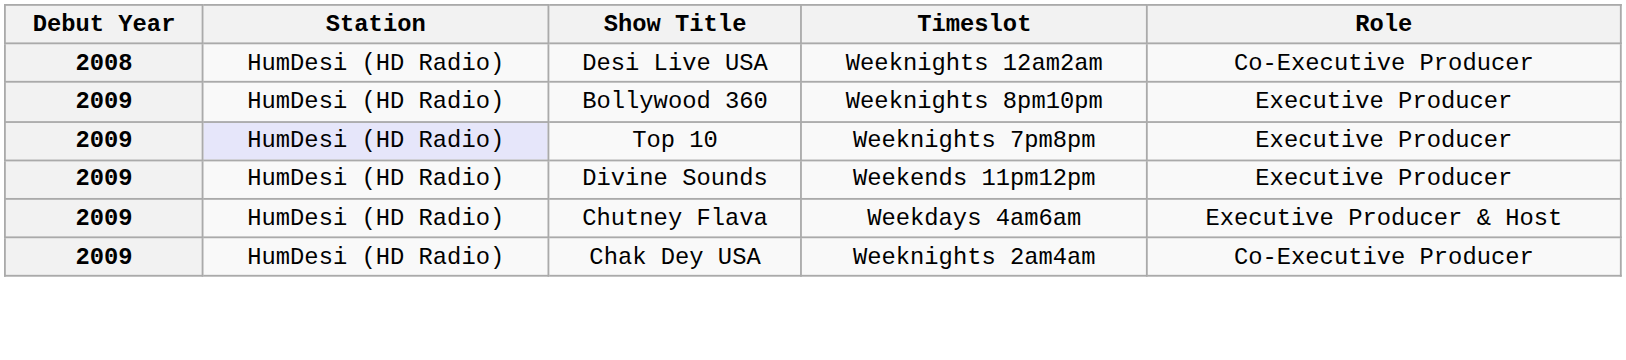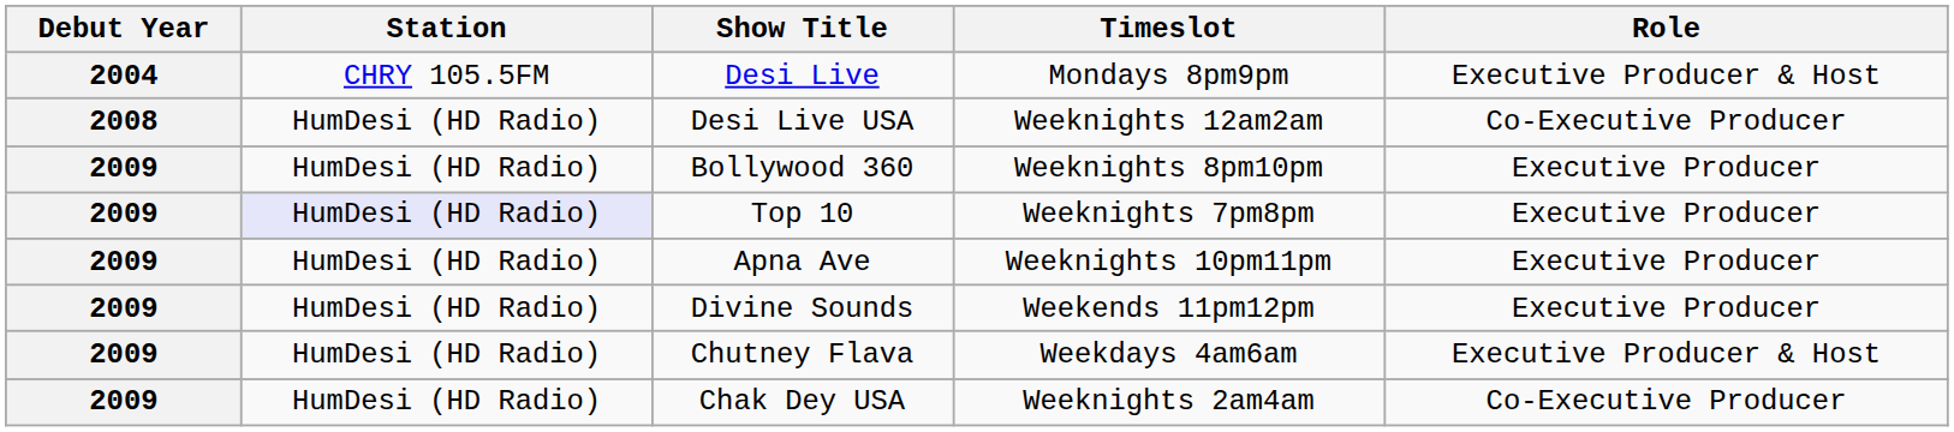 <table class="wikitable"" style="width:100%">
 <tr>
 <th>Debut Year</th>
 <th>Station</th>
 <th>Show Title</th>
 <th>Timeslot</th>
 <th>Role</th>
+</tr>
+<tr>
+<th align="center">2004</th>
+<td align="center"><a href='#'>CHRY</a> 105.5FM</td>
+<td align="center"><a href='#'>Desi Live</a></td>
+<td align="center">Mondays 8pm9pm</td>
+<td align="center">Executive Producer & Host</td>
 </tr>
 <tr>
 <th align="center">2008</th>
 <td align="center">HumDesi (HD Radio)</td>
 <td align="center">Desi Live USA</td>
 <td align="center">Weeknights 12am2am</td>
 <td align="center">Co-Executive Producer</td>
 </tr>
 <tr>
 <th align="center">2009</th>
 <td align="center">HumDesi (HD Radio)</td>
 <td align="center">Bollywood 360</td>
 <td align="center">Weeknights 8pm10pm</td>
 <td align="center">Executive Producer</td>
 </tr>
 <tr>
 <th align="center">2009</th>
 <td align="center" style="background: lavender;">HumDesi (HD Radio)</td>
 <td align="center">Top 10</td>
 <td align="center">Weeknights 7pm8pm</td>
 <td align="center">Executive Producer</td>
 </tr>
 <tr>
 <th align="center">2009</th>
 <td align="center">HumDesi (HD Radio)</td>
+<td align="center">Apna Ave</td>
+<td align="center">Weeknights 10pm11pm</td>
+<td align="center">Executive Producer</td>
+</tr>
+<tr>
+<th align="center">2009</th>
+<td align="center">HumDesi (HD Radio)</td>
 <td align="center">Divine Sounds</td>
 <td align="center">Weekends 11pm12pm</td>
 <td align="center">Executive Producer</td>
 </tr>
 <tr>
 <th align="center">2009</th>
 <td align="center">HumDesi (HD Radio)</td>
 <td align="center">Chutney Flava</td>
 <td align="center">Weekdays 4am6am</td>
 <td align="center">Executive Producer & Host</td>
 </tr>
 <tr>
 <th align="center">2009</th>
 <td align="center">HumDesi (HD Radio)</td>
 <td align="center">Chak Dey USA</td>
 <td align="center">Weeknights 2am4am</td>
 <td align="center">Co-Executive Producer</td>
 </tr>
 </table>
